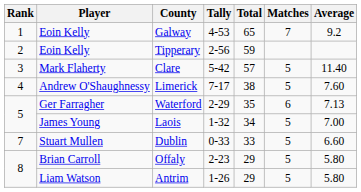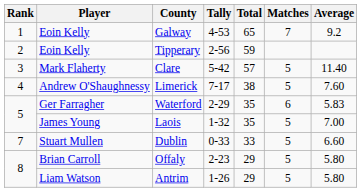 <table class="wikitable">
 <tr>
 <th>Rank</th>
 <th>Player</th>
 <th>County</th>
 <th>Tally</th>
 <th>Total</th>
 <th>Matches</th>
 <th>Average</th>
 </tr>
 <tr>
 <td rowspan=1 align=center>1</td>
 <td><a href='#'>Eoin Kelly</a></td>
 <td><a href='#'>Galway</a></td>
 <td align=center>4-53</td>
 <td align=center>65</td>
 <td align=center>7</td>
 <td align=center>9.2</td>
 </tr>
 <tr>
 <td rowspan=1 align=center>2</td>
 <td><a href='#'>Eoin Kelly</a></td>
 <td><a href='#'>Tipperary</a></td>
 <td align=center>2-56</td>
 <td align=center>59</td>
 <td align=center></td>
 <td align=center></td>
 </tr>
 <tr>
 <td rowspan=1 align=center>3</td>
 <td><a href='#'>Mark Flaherty</a></td>
 <td><a href='#'>Clare</a></td>
 <td align=center>5-42</td>
 <td align=center>57</td>
 <td align=center>5</td>
 <td align=center>11.40</td>
 </tr>
 <tr>
 <td rowspan=1 align=center>4</td>
 <td><a href='#'>Andrew O'Shaughnessy</a></td>
 <td><a href='#'>Limerick</a></td>
 <td align=center>7-17</td>
 <td align=center>38</td>
 <td align=center>5</td>
 <td align=center>7.60</td>
 </tr>
 <tr>
 <td rowspan=2 align=center>5</td>
 <td><a href='#'>Ger Farragher</a></td>
 <td><a href='#'>Waterford</a></td>
 <td align=center>2-29</td>
 <td align=center>35</td>
 <td align=center>6</td>
-<td align=center>7.13</td>
+<td align=center>5.83</td>
 </tr>
 <tr>
 <td><a href='#'>James Young</a></td>
 <td><a href='#'>Laois</a></td>
 <td align=center>1-32</td>
-<td align=center>34</td>
+<td align=center>35</td>
 <td align=center>5</td>
 <td align=center>7.00</td>
 </tr>
 <tr>
 <td rowspan=1 align=center>7</td>
 <td><a href='#'>Stuart Mullen</a></td>
 <td><a href='#'>Dublin</a></td>
 <td align=center>0-33</td>
 <td align=center>33</td>
 <td align=center>5</td>
 <td align=center>6.60</td>
 </tr>
 <tr>
 <td rowspan=2 align=center>8</td>
 <td><a href='#'>Brian Carroll</a></td>
 <td><a href='#'>Offaly</a></td>
 <td align=center>2-23</td>
 <td align=center>29</td>
 <td align=center>5</td>
 <td align=center>5.80</td>
 </tr>
 <tr>
 <td><a href='#'>Liam Watson</a></td>
 <td><a href='#'>Antrim</a></td>
 <td align=center>1-26</td>
 <td align=center>29</td>
 <td align=center>5</td>
 <td align=center>5.80</td>
 </tr>
 </table>
